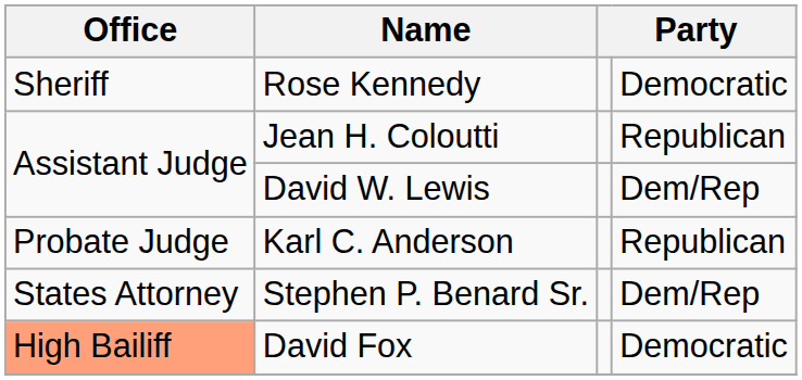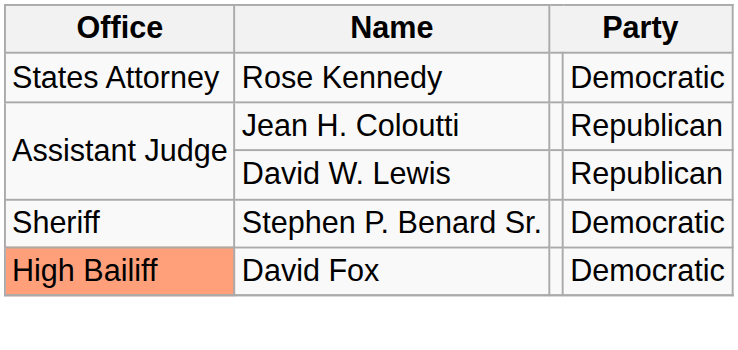 <table class="wikitable sortable">
 <tr>
 <th>Office</th>
 <th>Name</th>
 <th colspan="2">Party</th>
 </tr>
 <tr>
-<td>Sheriff</td>
+<td>States Attorney</td>
 <td>Rose Kennedy</td>
 <td></td>
 <td>Democratic</td>
 </tr>
 <tr>
 <td rowspan=2>Assistant Judge</td>
 <td>Jean H. Coloutti</td>
 <td></td>
 <td>Republican</td>
 </tr>
 <tr>
 <td>David W. Lewis</td>
 <td></td>
-<td>Dem/Rep</td>
-</tr>
-<tr>
-<td>Probate Judge</td>
-<td>Karl C. Anderson</td>
-<td></td>
 <td>Republican</td>
 </tr>
 <tr>
-<td>States Attorney</td>
+<td>Sheriff</td>
 <td>Stephen P. Benard Sr.</td>
 <td></td>
-<td>Dem/Rep</td>
+<td>Democratic</td>
 </tr>
 <tr>
 <td style="background: lightsalmon;">High Bailiff</td>
 <td>David Fox</td>
 <td></td>
 <td>Democratic</td>
 </tr>
 <tr>
 </tr>
 </table>
